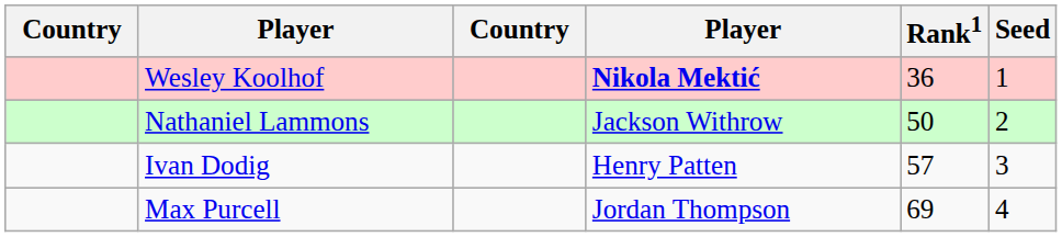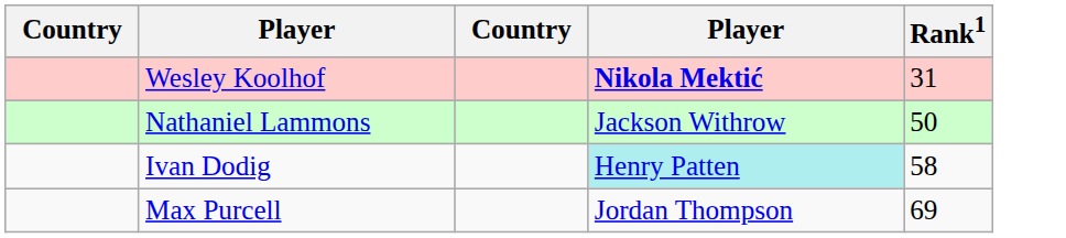 <table class="sortable wikitable">
 <tr>
 <th width="70">Country</th>
 <th width="175">Player</th>
 <th width="70">Country</th>
 <th width="175">Player</th>
 <th>Rank<sup>1</sup></th>
-<th>Seed</th>
 </tr>
 <tr bgcolor=#fcc>
 <td></td>
 <td><a href='#'>Wesley Koolhof</a></td>
 <td></td>
 <td><strong><a href='#'>Nikola Mektić</a></strong></td>
-<td>36</td>
-<td>1</td>
+<td>31</td>
 </tr>
 <tr bgcolor=#cfc>
 <td></td>
 <td><a href='#'>Nathaniel Lammons</a></td>
 <td></td>
 <td><a href='#'>Jackson Withrow</a></td>
 <td>50</td>
-<td>2</td>
 </tr>
 <tr>
 <td></td>
 <td><a href='#'>Ivan Dodig</a></td>
 <td></td>
-<td><a href='#'>Henry Patten</a></td>
-<td>57</td>
-<td>3</td>
+<td style="background: paleturquoise;"><a href='#'>Henry Patten</a></td>
+<td>58</td>
 </tr>
 <tr>
 <td></td>
 <td><a href='#'>Max Purcell</a></td>
 <td></td>
 <td><a href='#'>Jordan Thompson</a></td>
 <td>69</td>
-<td>4</td>
 </tr>
 </table>
